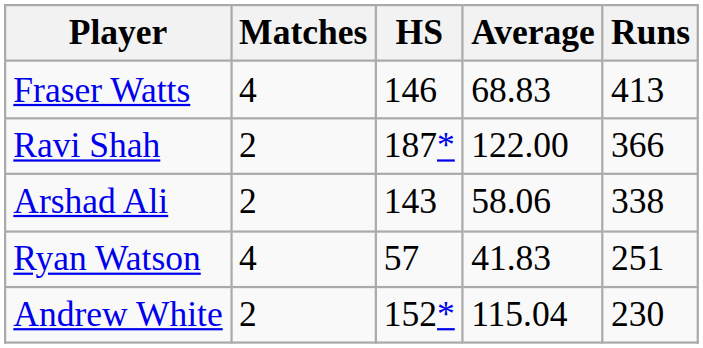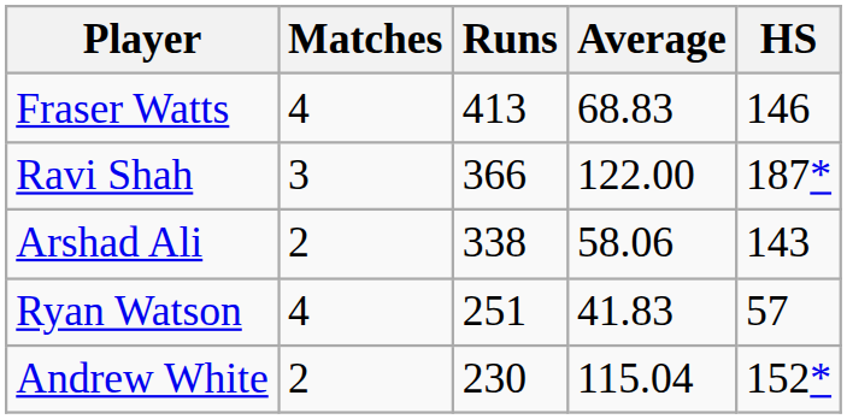 <table class="wikitable">
 <tr>
 <th>Player</th>
 <th>Matches</th>
+<th>Runs</th>
+<th>Average</th>
 <th>HS</th>
-<th>Average</th>
-<th>Runs</th>
 </tr>
 <tr>
 <td> <a href='#'>Fraser Watts</a></td>
 <td>4</td>
+<td>413</td>
+<td>68.83</td>
 <td>146</td>
-<td>68.83</td>
-<td>413</td>
 </tr>
 <tr>
 <td> <a href='#'>Ravi Shah</a></td>
-<td>2</td>
+<td>3</td>
+<td>366</td>
+<td>122.00</td>
 <td>187<a href='#'>*</a></td>
-<td>122.00</td>
-<td>366</td>
 </tr>
 <tr>
 <td> <a href='#'>Arshad Ali</a></td>
 <td>2</td>
+<td>338</td>
+<td>58.06</td>
 <td>143</td>
-<td>58.06</td>
-<td>338</td>
 </tr>
 <tr>
 <td> <a href='#'>Ryan Watson</a></td>
 <td>4</td>
+<td>251</td>
+<td>41.83</td>
 <td>57</td>
-<td>41.83</td>
-<td>251</td>
 </tr>
 <tr>
 <td> <a href='#'>Andrew White</a></td>
 <td>2</td>
+<td>230</td>
+<td>115.04</td>
 <td>152<a href='#'>*</a></td>
-<td>115.04</td>
-<td>230</td>
 </tr>
 </table>
